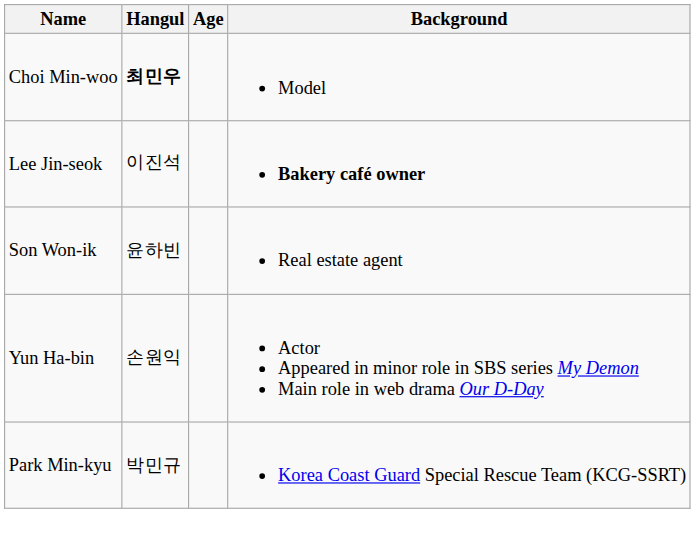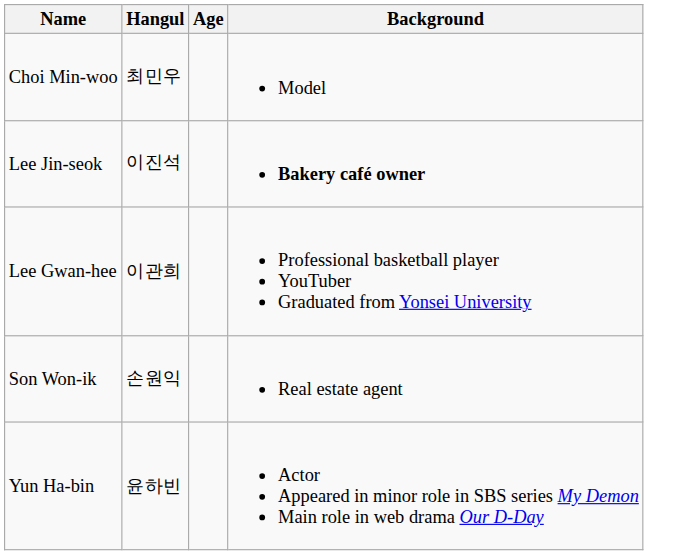 <table class="wikitable">
 <tr>
 <th>Name</th>
 <th>Hangul</th>
 <th>Age</th>
 <th>Background</th>
 </tr>
 <tr>
 <td>Choi Min-woo</td>
-<td><strong>최민우</strong></td>
+<td>최민우</td>
 <td></td>
 <td><br><ul><li>Model</li></ul></td>
 </tr>
 <tr>
 <td>Lee Jin-seok</td>
 <td>이진석</td>
 <td></td>
 <td><strong><br><ul><li>Bakery café owner</li></ul></strong></td>
 </tr>
 <tr>
+<td>Lee Gwan-hee</td>
+<td>이관희</td>
+<td></td>
+<td><br><ul><li>Professional basketball player</li><li>YouTuber</li><li>Graduated from <a href='#'>Yonsei University</a></li></ul></td>
+</tr>
+<tr>
 <td>Son Won-ik</td>
-<td>윤하빈</td>
+<td>손원익</td>
 <td></td>
 <td><br><ul><li>Real estate agent</li></ul></td>
 </tr>
 <tr>
 <td>Yun Ha-bin</td>
-<td>손원익</td>
+<td>윤하빈</td>
 <td></td>
 <td><br><ul><li>Actor</li><li>Appeared in minor role in SBS series <em><a href='#'>My Demon</a></em></li><li>Main role in web drama <em><a href='#'>Our D-Day</a></em></li></ul></td>
 </tr>
-<tr>
-<td>Park Min-kyu</td>
-<td>박민규</td>
-<td></td>
-<td><br><ul><li><a href='#'>Korea Coast Guard</a> Special Rescue Team (KCG-SSRT)</li></ul></td>
-</tr>
 </table>
